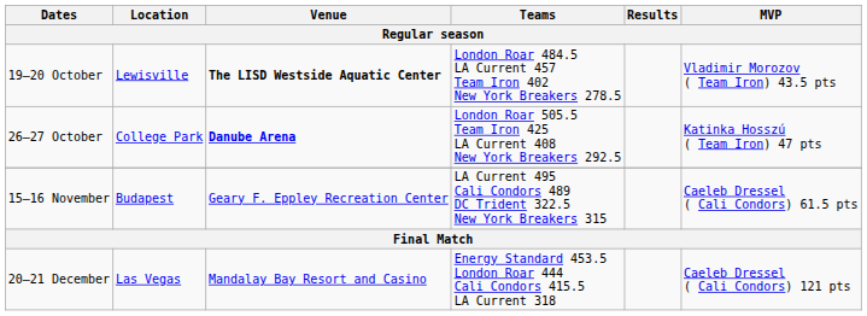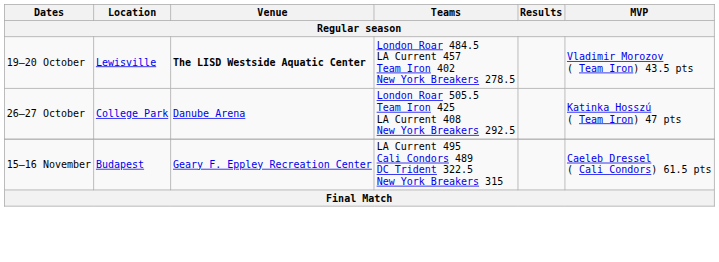 <table class="wikitable">
 <tr>
 <th>Dates</th>
 <th>Location</th>
 <th>Venue</th>
 <th>Teams</th>
 <th>Results</th>
 <th>MVP</th>
 </tr>
 <tr>
 <th colspan="6"><strong>Regular season</strong></th>
 </tr>
 <tr>
 <td>19–20 October</td>
 <td> <a href='#'>Lewisville</a></td>
 <td><strong>The LISD Westside Aquatic Center</strong></td>
 <td> <a href='#'>London Roar</a> 484.5<br> LA Current 457<br> <a href='#'>Team Iron</a> 402<br> <a href='#'>New York Breakers</a> 278.5</td>
 <td style="text-align:center"></td>
 <td valign="center"> <a href='#'>Vladimir Morozov</a><br>( <a href='#'>Team Iron</a>) 43.5 pts<br></td>
 </tr>
 <tr>
 <td>26–27 October</td>
 <td> <a href='#'>College Park</a></td>
-<td><strong><a href='#'>Danube Arena</a></strong></td>
+<td><a href='#'>Danube Arena</a></td>
 <td> <a href='#'>London Roar</a> 505.5<br> <a href='#'>Team Iron</a> 425<br> LA Current 408<br> <a href='#'>New York Breakers</a> 292.5</td>
 <td style="text-align:center"></td>
 <td valign="center"> <a href='#'>Katinka Hosszú</a><br>( <a href='#'>Team Iron</a>) 47 pts<br></td>
 </tr>
 <tr>
 </tr>
 <tr>
 <td>15–16 November</td>
 <td> <a href='#'>Budapest</a></td>
 <td><a href='#'>Geary F. Eppley Recreation Center</a></td>
 <td> LA Current 495<br> <a href='#'>Cali Condors</a> 489<br> <a href='#'>DC Trident</a> 322.5<br> <a href='#'>New York Breakers</a> 315</td>
 <td style="text-align:center"></td>
 <td valign="center"> <a href='#'>Caeleb Dressel</a><br>( <a href='#'>Cali Condors</a>) 61.5 pts</td>
 </tr>
 <tr>
 <th colspan="6"><strong>Final Match</strong></th>
 </tr>
-<tr>
-<td>20–21 December</td>
-<td> <a href='#'>Las Vegas</a></td>
-<td><a href='#'>Mandalay Bay Resort and Casino</a></td>
-<td> <a href='#'>Energy Standard</a> 453.5<br> <a href='#'>London Roar</a> 444<br> <a href='#'>Cali Condors</a> 415.5<br> LA Current 318</td>
-<td style="text-align:center"></td>
-<td valign="center"> <a href='#'>Caeleb Dressel</a><br>( <a href='#'>Cali Condors</a>) 121 pts</td>
-</tr>
 </table>
